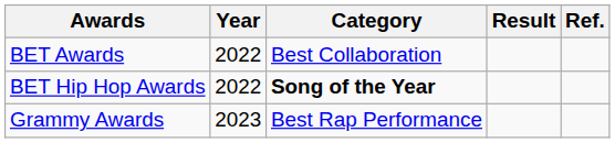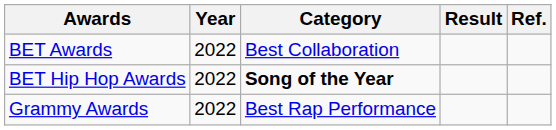 <table class="wikitable">
 <tr>
 <th>Awards</th>
 <th>Year</th>
 <th>Category</th>
 <th>Result</th>
 <th>Ref.</th>
 </tr>
 <tr>
 <td><a href='#'>BET Awards</a></td>
 <td>2022</td>
 <td><a href='#'>Best Collaboration</a></td>
 <td></td>
 <td style="text-align:center"></td>
 </tr>
 <tr>
 <td><a href='#'>BET Hip Hop Awards</a></td>
 <td>2022</td>
 <td><strong>Song of the Year</strong></td>
 <td></td>
 <td style="text-align:center"></td>
 </tr>
 <tr>
 <td><a href='#'>Grammy Awards</a></td>
-<td>2023</td>
+<td>2022</td>
 <td><a href='#'>Best Rap Performance</a></td>
 <td></td>
 <td style="text-align:center"></td>
 </tr>
 </table>
